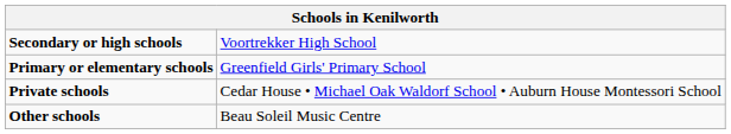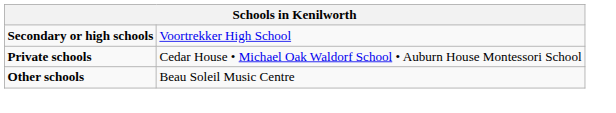 <table class="wikitable">
 <tr>
 <th colspan="2">Schools in Kenilworth</th>
 </tr>
 <tr>
 <td><strong>Secondary or high schools</strong></td>
 <td><a href='#'>Voortrekker High School</a></td>
-</tr>
-<tr>
-<td><strong>Primary or elementary schools</strong></td>
-<td><a href='#'>Greenfield Girls' Primary School</a></td>
 </tr>
 <tr>
 <td><strong>Private schools</strong></td>
 <td>Cedar House • <a href='#'>Michael Oak Waldorf School</a> • Auburn House Montessori School</td>
 </tr>
 <tr>
 <td><strong>Other schools</strong></td>
 <td>Beau Soleil Music Centre</td>
 </tr>
 </table>
